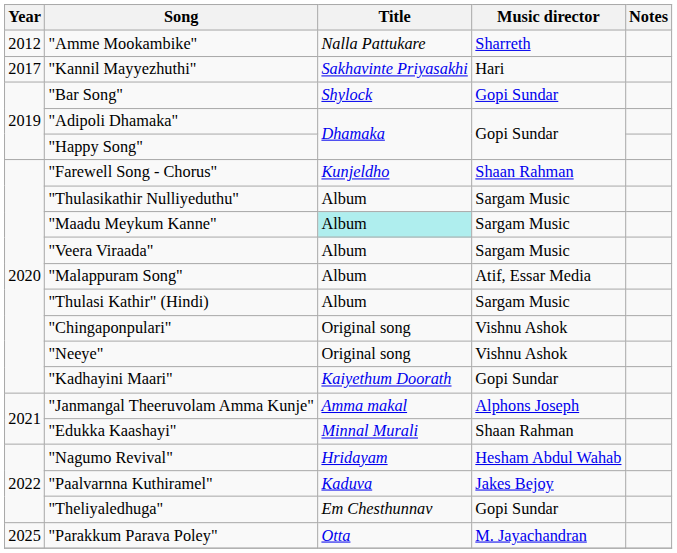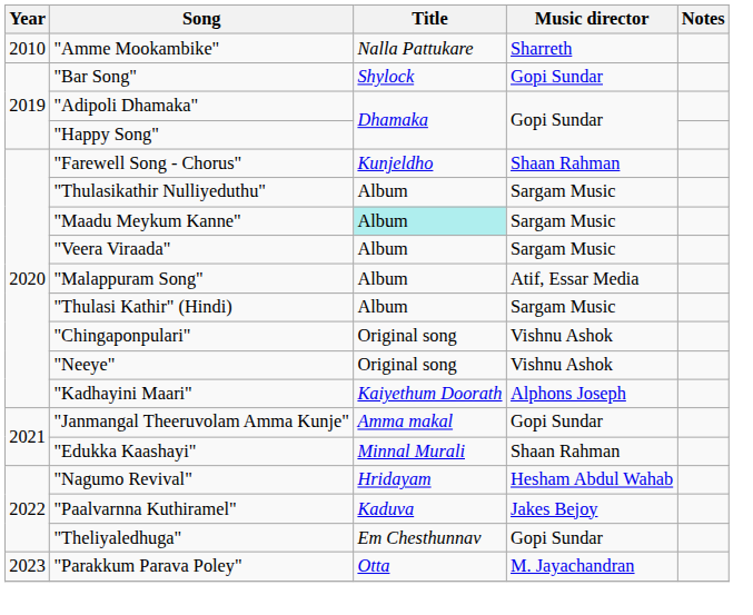 <table class="sortable wikitable">
 <tr>
 <th>Year</th>
 <th>Song</th>
 <th>Title</th>
 <th>Music director</th>
 <th>Notes</th>
 </tr>
 <tr>
-<td>2012</td>
+<td>2010</td>
 <td>"Amme Mookambike"</td>
 <td><em>Nalla Pattukare</em></td>
 <td><a href='#'>Sharreth</a></td>
-<td></td>
-</tr>
-<tr>
-<td>2017</td>
-<td>"Kannil Mayyezhuthi"</td>
-<td><em><a href='#'>Sakhavinte Priyasakhi</a></em></td>
-<td>Hari</td>
 <td></td>
 </tr>
 <tr>
 <td rowspan="3">2019</td>
 <td>"Bar Song"</td>
 <td><em><a href='#'>Shylock</a></em></td>
 <td><a href='#'>Gopi Sundar</a></td>
 <td></td>
 </tr>
 <tr>
 <td>"Adipoli Dhamaka"</td>
 <td rowspan="2"><a href='#'><em>Dhamaka</em></a></td>
 <td rowspan="2">Gopi Sundar</td>
 <td></td>
 </tr>
 <tr>
 <td>"Happy Song"</td>
 <td></td>
 </tr>
 <tr>
 <td rowspan="9">2020</td>
 <td>"Farewell Song - Chorus"</td>
 <td><em><a href='#'>Kunjeldho</a></em></td>
 <td><a href='#'>Shaan Rahman</a></td>
 <td></td>
 </tr>
 <tr>
 <td>"Thulasikathir Nulliyeduthu"</td>
 <td>Album</td>
 <td>Sargam Music</td>
 <td></td>
 </tr>
 <tr>
 <td>"Maadu Meykum Kanne"</td>
 <td style="background: paleturquoise;">Album</td>
 <td>Sargam Music</td>
 <td></td>
 </tr>
 <tr>
 <td>"Veera Viraada"</td>
 <td>Album</td>
 <td>Sargam Music</td>
 <td></td>
 </tr>
 <tr>
 <td>"Malappuram Song"</td>
 <td>Album</td>
 <td>Atif, Essar Media</td>
 <td></td>
 </tr>
 <tr>
 <td>"Thulasi Kathir" (Hindi)</td>
 <td>Album</td>
 <td>Sargam Music</td>
 <td></td>
 </tr>
 <tr>
 <td>"Chingaponpulari"</td>
 <td>Original song</td>
 <td>Vishnu Ashok</td>
 <td></td>
 </tr>
 <tr>
 <td>"Neeye"</td>
 <td>Original song</td>
 <td>Vishnu Ashok</td>
 <td></td>
 </tr>
 <tr>
 <td>"Kadhayini Maari"</td>
 <td><a href='#'><em>Kaiyethum Doorath</em></a></td>
-<td>Gopi Sundar</td>
+<td><a href='#'>Alphons Joseph</a></td>
 <td></td>
 </tr>
 <tr>
 <td rowspan="2">2021</td>
 <td>"Janmangal Theeruvolam Amma Kunje"</td>
 <td><a href='#'><em>Amma makal</em></a></td>
-<td><a href='#'>Alphons Joseph</a></td>
+<td>Gopi Sundar</td>
 <td></td>
 </tr>
 <tr>
 <td>"Edukka Kaashayi"</td>
 <td><em><a href='#'>Minnal Murali</a></em></td>
 <td>Shaan Rahman</td>
 <td></td>
 </tr>
 <tr>
 <td rowspan="3">2022</td>
 <td>"Nagumo Revival"</td>
 <td><em><a href='#'>Hridayam</a></em></td>
 <td><a href='#'>Hesham Abdul Wahab</a></td>
 <td></td>
 </tr>
 <tr>
 <td>"Paalvarnna Kuthiramel"</td>
 <td><em><a href='#'>Kaduva</a></em></td>
 <td><a href='#'>Jakes Bejoy</a></td>
 <td></td>
 </tr>
 <tr>
 <td>"Theliyaledhuga"</td>
 <td><em>Em Chesthunnav</em></td>
 <td>Gopi Sundar</td>
 <td></td>
 </tr>
 <tr>
-<td>2025</td>
+<td>2023</td>
 <td>"Parakkum Parava Poley"</td>
 <td><a href='#'><em>Otta</em></a></td>
 <td><a href='#'>M. Jayachandran</a></td>
 <td></td>
 </tr>
 <tr>
 </tr>
 </table>
